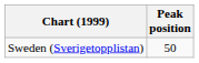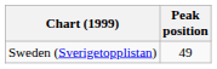 <table class="wikitable">
 <tr>
 <th>Chart (1999)</th>
 <th>Peak<br>position</th>
 </tr>
 <tr>
 <td>Sweden (<a href='#'>Sverigetopplistan</a>)</td>
-<td align="center">50</td>
+<td align="center">49</td>
 </tr>
 </table>
